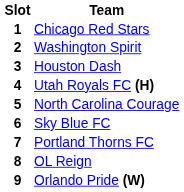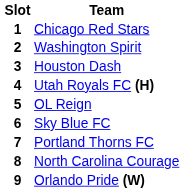 <table>
 <tr>
 <th>Slot</th>
 <th>Team</th>
 </tr>
 <tr>
 <th>1</th>
 <td><a href='#'>Chicago Red Stars</a></td>
 </tr>
 <tr>
 <th>2</th>
 <td><a href='#'>Washington Spirit</a></td>
 </tr>
 <tr>
 <th>3</th>
 <td><a href='#'>Houston Dash</a></td>
 </tr>
 <tr>
 <th>4</th>
 <td><a href='#'>Utah Royals FC</a> <strong>(H)</strong></td>
 </tr>
 <tr>
 <th>5</th>
-<td><a href='#'>North Carolina Courage</a></td>
+<td><a href='#'>OL Reign</a></td>
 </tr>
 <tr>
 <th>6</th>
 <td><a href='#'>Sky Blue FC</a></td>
 </tr>
 <tr>
 <th>7</th>
 <td><a href='#'>Portland Thorns FC</a></td>
 </tr>
 <tr>
 <th>8</th>
-<td><a href='#'>OL Reign</a></td>
+<td><a href='#'>North Carolina Courage</a></td>
 </tr>
 <tr>
 <th>9</th>
 <td><a href='#'>Orlando Pride</a> <strong>(W)</strong></td>
 </tr>
 </table>
